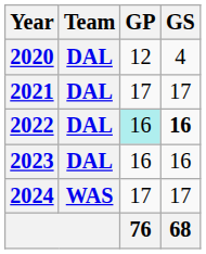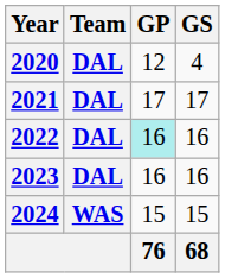 <table class="wikitable" style="text-align:center;">
 <tr>
 <th>Year</th>
 <th>Team</th>
 <th>GP</th>
 <th>GS</th>
 </tr>
 <tr>
 <th><a href='#'>2020</a></th>
 <th><a href='#'>DAL</a></th>
 <td>12</td>
 <td>4</td>
 </tr>
 <tr>
 <th><a href='#'>2021</a></th>
 <th><a href='#'>DAL</a></th>
 <td>17</td>
 <td>17</td>
 </tr>
 <tr>
 <th><a href='#'>2022</a></th>
 <th><a href='#'>DAL</a></th>
 <td style="background: paleturquoise;">16</td>
-<td><strong>16</strong></td>
+<td>16</td>
 </tr>
 <tr>
 <th><a href='#'>2023</a></th>
 <th><a href='#'>DAL</a></th>
 <td>16</td>
 <td>16</td>
 </tr>
 <tr>
 <th><a href='#'>2024</a></th>
 <th><a href='#'>WAS</a></th>
-<td>17</td>
-<td>17</td>
+<td>15</td>
+<td>15</td>
 </tr>
 <tr>
 <th colspan="2"></th>
 <th>76</th>
 <th>68</th>
 </tr>
 </table>
